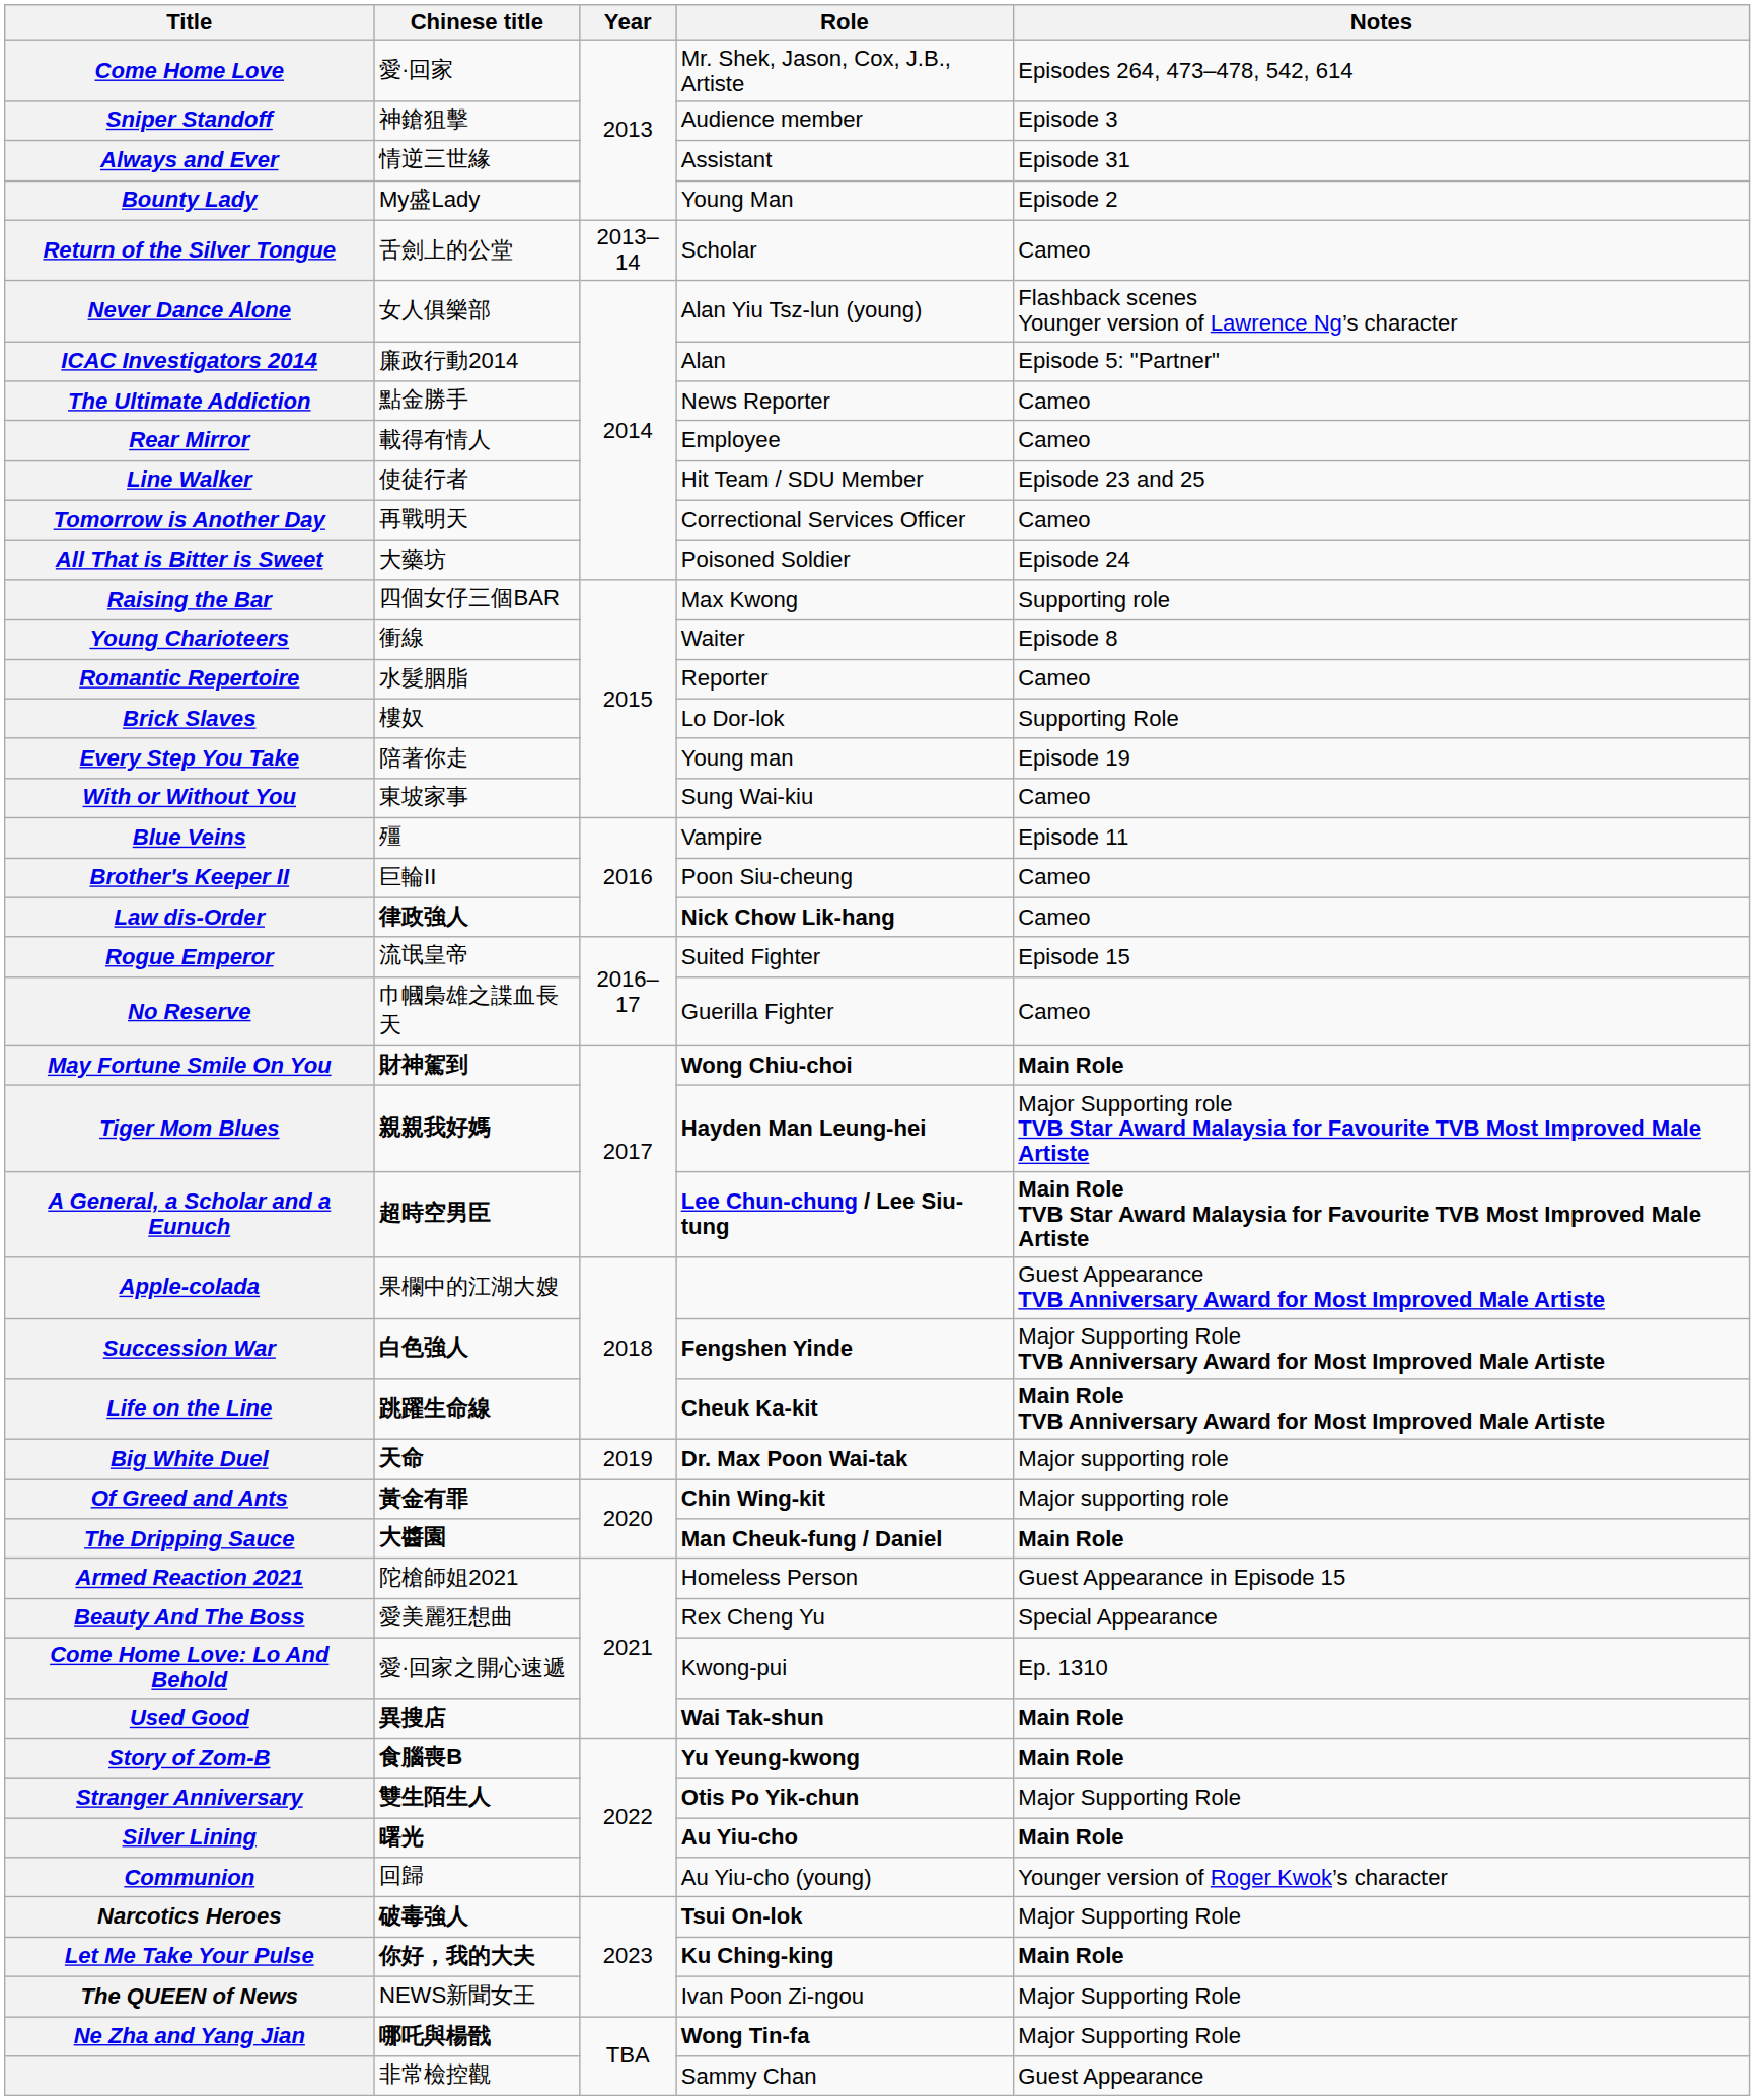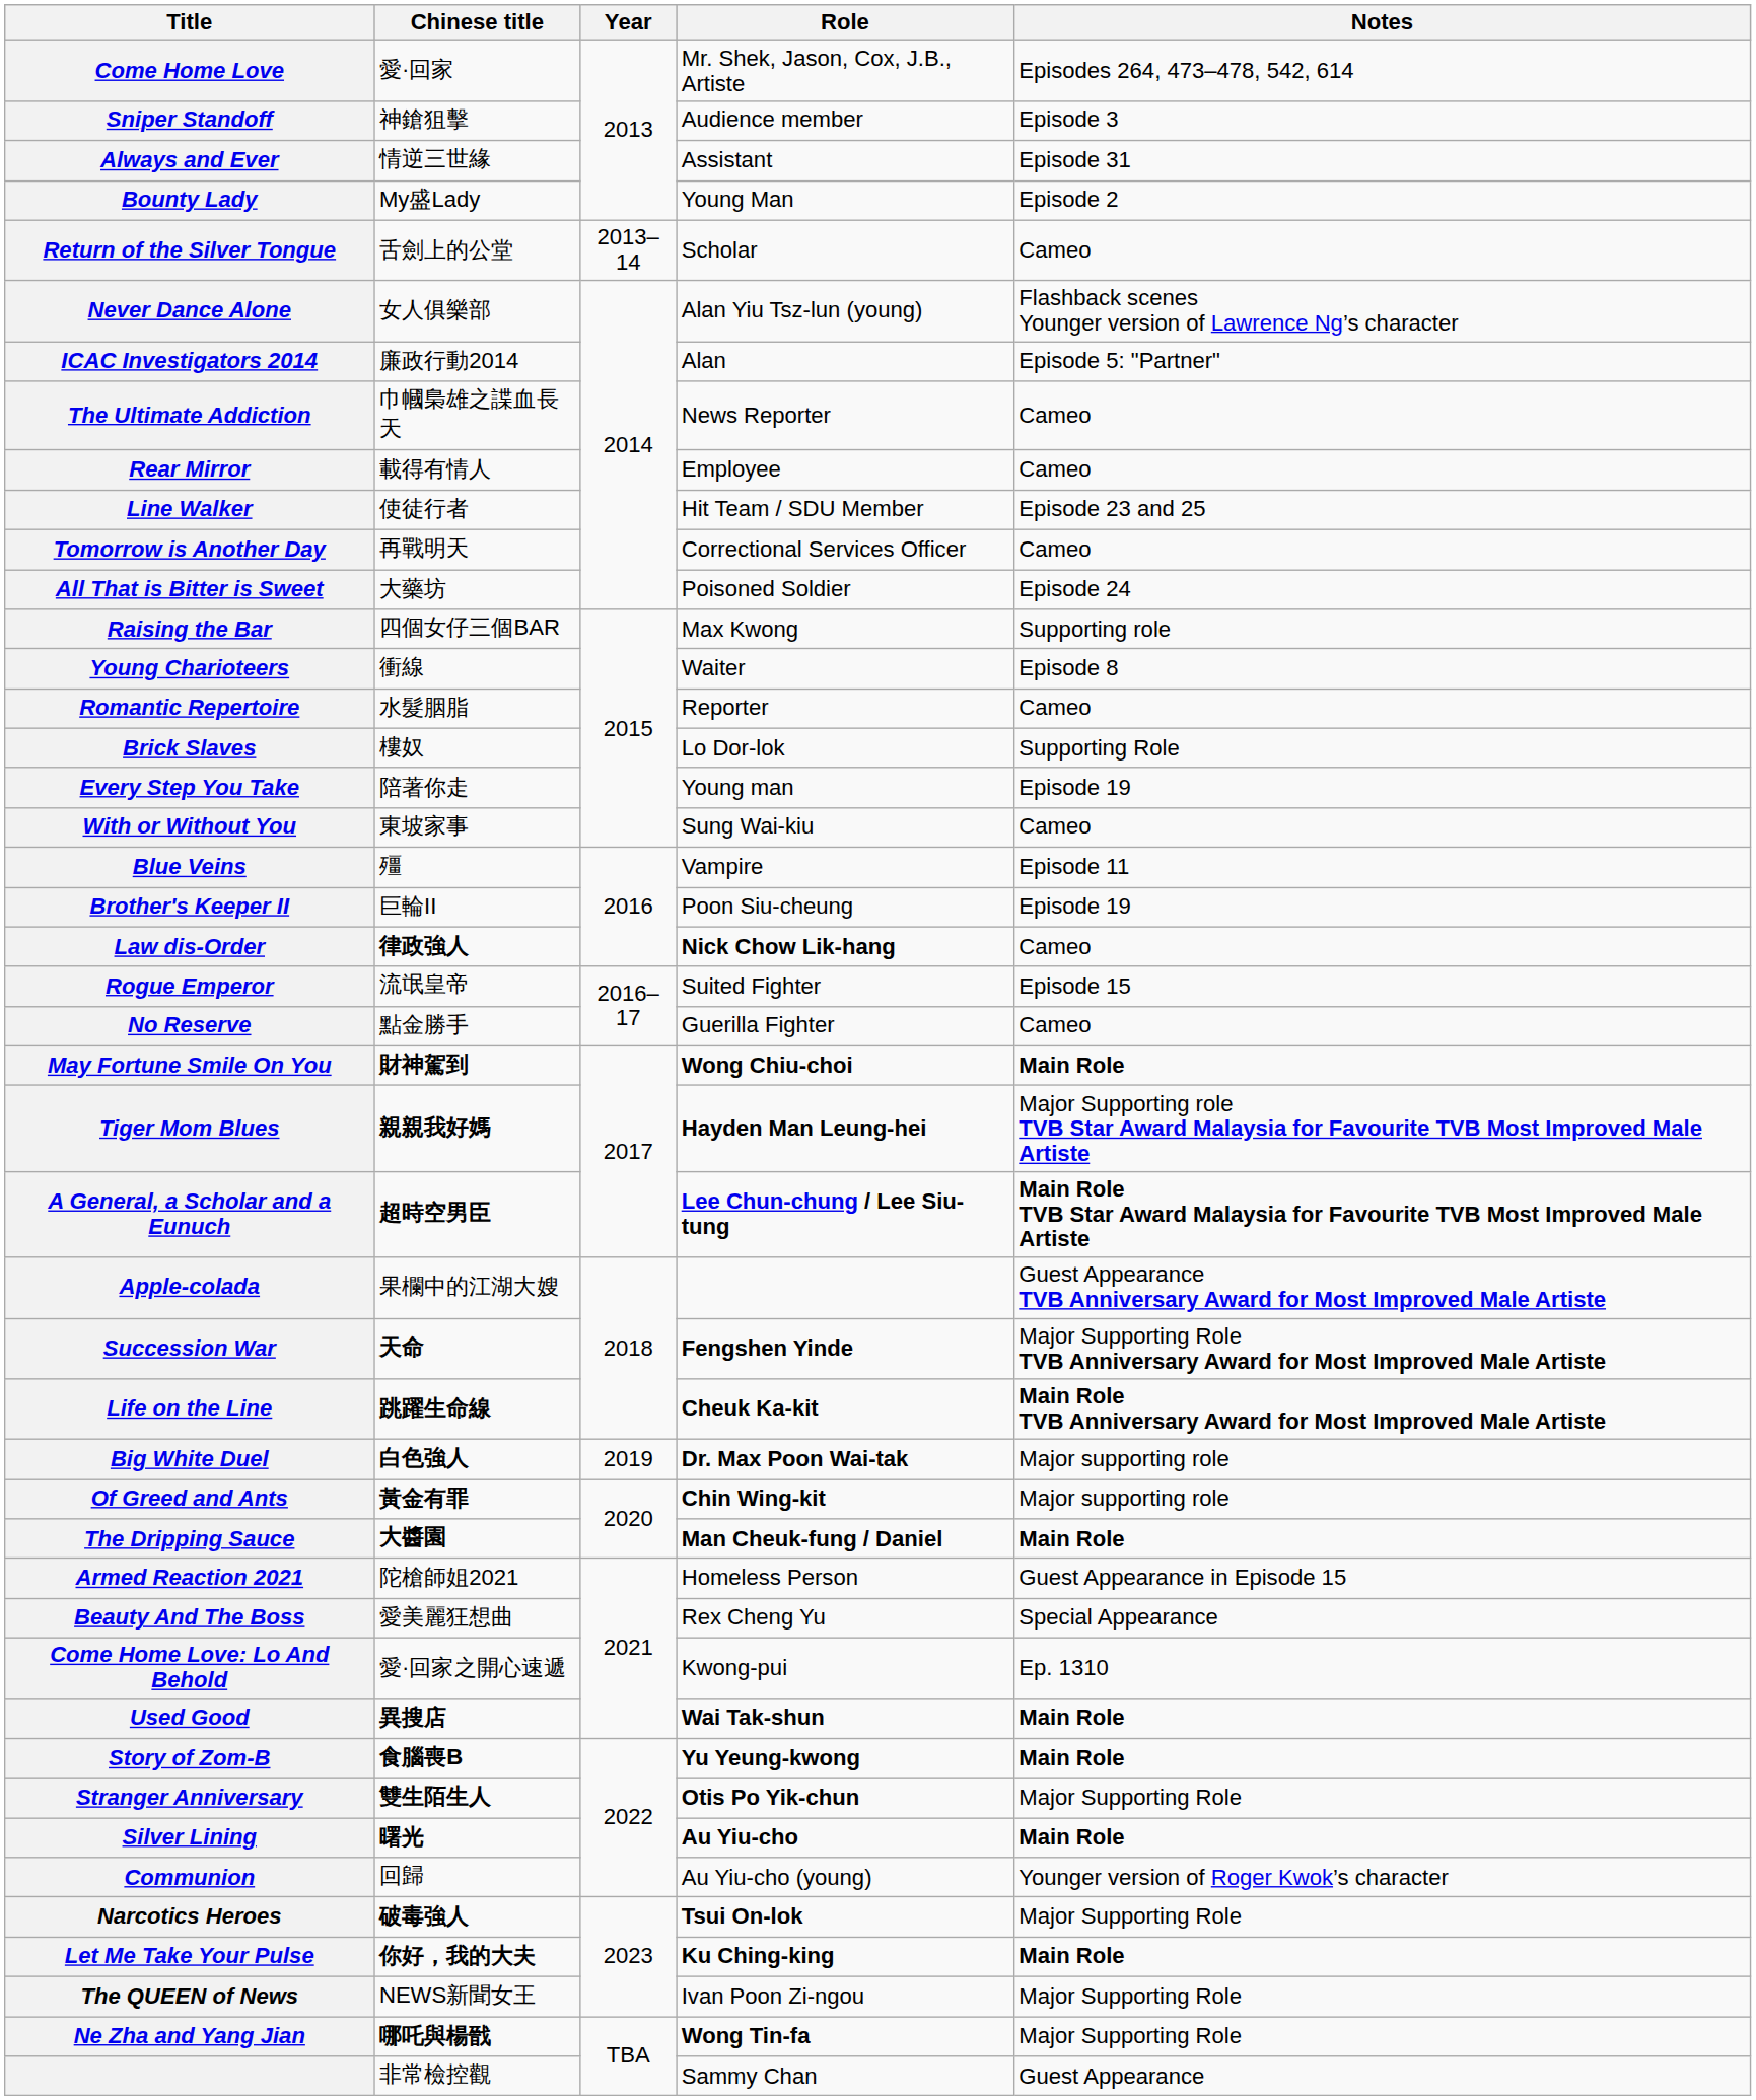 <table class="wikitable sortable plainrowheaders">
 <tr style="background:#ccc; text-align:center;">
 <th scope="col">Title</th>
 <th scope="col">Chinese title</th>
 <th scope="col">Year</th>
 <th scope="col">Role</th>
 <th scope="col" class="unsortable">Notes</th>
 </tr>
 <tr>
 <th scope="row"><em><a href='#'>Come Home Love</a></em></th>
 <td>愛·回家</td>
 <td rowspan=4 style="text-align:center;">2013</td>
 <td>Mr. Shek, Jason, Cox, J.B., Artiste</td>
 <td>Episodes 264, 473–478, 542, 614</td>
 </tr>
 <tr>
 <th scope="row"><em><a href='#'>Sniper Standoff</a></em></th>
 <td>神鎗狙擊</td>
 <td>Audience member</td>
 <td>Episode 3</td>
 </tr>
 <tr>
 <th scope="row"><em><a href='#'>Always and Ever</a></em></th>
 <td>情逆三世緣</td>
 <td>Assistant</td>
 <td>Episode 31</td>
 </tr>
 <tr>
 <th scope="row"><em><a href='#'>Bounty Lady</a></em></th>
 <td>My盛Lady</td>
 <td>Young Man</td>
 <td>Episode 2</td>
 </tr>
 <tr>
 <th scope="row"><em><a href='#'>Return of the Silver Tongue</a></em></th>
 <td>舌劍上的公堂</td>
 <td style="text-align:center;">2013–14</td>
 <td>Scholar</td>
 <td>Cameo</td>
 </tr>
 <tr>
 <th scope="row"><em><a href='#'>Never Dance Alone</a></em></th>
 <td>女人俱樂部</td>
 <td rowspan=7 style="text-align:center;">2014</td>
 <td>Alan Yiu Tsz-lun (young)</td>
 <td>Flashback scenes<br>Younger version of <a href='#'>Lawrence Ng</a>’s character</td>
 </tr>
 <tr>
 <th scope="row"><em><a href='#'>ICAC Investigators 2014</a></em></th>
 <td>廉政行動2014</td>
 <td>Alan</td>
 <td>Episode 5: "Partner"</td>
 </tr>
 <tr>
 <th scope="row"><em><a href='#'>The Ultimate Addiction</a></em></th>
-<td>點金勝手</td>
+<td>巾幗梟雄之諜血長天</td>
 <td>News Reporter</td>
 <td>Cameo</td>
 </tr>
 <tr>
 <th scope="row"><em><a href='#'>Rear Mirror</a></em></th>
 <td>載得有情人</td>
 <td>Employee</td>
 <td>Cameo</td>
 </tr>
 <tr>
 <th scope="row"><em><a href='#'>Line Walker</a></em></th>
 <td>使徒行者</td>
 <td>Hit Team / SDU Member</td>
 <td>Episode 23 and 25</td>
 </tr>
 <tr>
 <th scope="row"><em><a href='#'>Tomorrow is Another Day</a></em></th>
 <td>再戰明天</td>
 <td>Correctional Services Officer</td>
 <td>Cameo</td>
 </tr>
 <tr>
 <th scope="row"><em><a href='#'>All That is Bitter is Sweet</a></em></th>
 <td>大藥坊</td>
 <td>Poisoned Soldier</td>
 <td>Episode 24</td>
 </tr>
 <tr>
 <th scope="row"><em><a href='#'>Raising the Bar</a></em></th>
 <td>四個女仔三個BAR</td>
 <td rowspan=6 style="text-align:center;">2015</td>
 <td>Max Kwong</td>
 <td>Supporting role</td>
 </tr>
 <tr>
 <th scope="row"><em><a href='#'>Young Charioteers</a></em></th>
 <td>衝線</td>
 <td>Waiter</td>
 <td>Episode 8</td>
 </tr>
 <tr>
 <th scope="row"><em><a href='#'>Romantic Repertoire</a></em></th>
 <td>水髮胭脂</td>
 <td>Reporter</td>
 <td>Cameo</td>
 </tr>
 <tr>
 <th scope="row"><em><a href='#'>Brick Slaves</a></em></th>
 <td>樓奴</td>
 <td>Lo Dor-lok</td>
 <td>Supporting Role</td>
 </tr>
 <tr>
 <th scope="row"><em><a href='#'>Every Step You Take</a></em></th>
 <td>陪著你走</td>
 <td>Young man</td>
 <td>Episode 19</td>
 </tr>
 <tr>
 <th scope="row"><em><a href='#'>With or Without You</a></em></th>
 <td>東坡家事</td>
 <td>Sung Wai-kiu</td>
 <td>Cameo</td>
 </tr>
 <tr>
 <th scope="row"><em><a href='#'>Blue Veins</a></em></th>
 <td>殭</td>
 <td rowspan=3 style="text-align:center;">2016</td>
 <td>Vampire</td>
 <td>Episode 11</td>
 </tr>
 <tr>
 <th scope="row"><em><a href='#'>Brother's Keeper II</a></em></th>
 <td>巨輪II</td>
 <td>Poon Siu-cheung</td>
-<td>Cameo</td>
+<td>Episode 19</td>
 </tr>
 <tr>
 <th scope="row"><strong><em><a href='#'>Law dis-Order</a></em></strong></th>
 <td><strong>律政強人</strong></td>
 <td><strong> Nick Chow Lik-hang </strong></td>
 <td>Cameo</td>
 </tr>
 <tr>
 <th scope="row"><em><a href='#'>Rogue Emperor</a></em></th>
 <td>流氓皇帝</td>
 <td rowspan=2 style="text-align:center;">2016–17</td>
 <td>Suited Fighter</td>
 <td>Episode 15</td>
 </tr>
 <tr>
 <th scope="row"><em><a href='#'>No Reserve</a></em></th>
-<td>巾幗梟雄之諜血長天</td>
+<td>點金勝手</td>
 <td>Guerilla Fighter</td>
 <td>Cameo</td>
 </tr>
 <tr>
 <th scope="row"><strong><em><a href='#'>May Fortune Smile On You</a></em></strong></th>
 <td><strong>財神駕到</strong></td>
 <td rowspan=3 style="text-align:center;">2017</td>
 <td><strong>Wong Chiu-choi</strong></td>
 <td><strong>Main Role</strong></td>
 </tr>
 <tr>
 <th scope="row"><strong><em><a href='#'>Tiger Mom Blues</a></em></strong></th>
 <td><strong>親親我好媽</strong></td>
 <td><strong> Hayden Man Leung-hei </strong></td>
 <td>Major Supporting role <br> <strong><a href='#'>TVB Star Award Malaysia for Favourite TVB Most Improved Male Artiste</a></strong></td>
 </tr>
 <tr>
 <th scope=row><strong><em><a href='#'>A General, a Scholar and a Eunuch</a></em></strong></th>
 <td><strong>超時空男臣</strong></td>
 <td><strong><a href='#'>Lee Chun-chung</a> / Lee Siu-tung </strong></td>
 <td><strong> Main Role </strong> <br> <strong>TVB Star Award Malaysia for Favourite TVB Most Improved Male Artiste</strong></td>
 </tr>
 <tr>
 <th scope=row><em><a href='#'>Apple-colada</a></em></th>
 <td>果欄中的江湖大嫂</td>
 <td rowspan=3 style="text-align:center;">2018</td>
 <td></td>
 <td>Guest Appearance <br> <strong><a href='#'>TVB Anniversary Award for Most Improved Male Artiste</a></strong></td>
 </tr>
 <tr>
 <th scope=row><strong><em><a href='#'>Succession War</a></em></strong></th>
-<td><strong>白色強人</strong></td>
+<td><strong>天命</strong></td>
 <td><strong> Fengshen Yinde </strong></td>
 <td>Major Supporting Role <br> <strong>TVB Anniversary Award for Most Improved Male Artiste</strong></td>
 </tr>
 <tr>
 <th scope=row><strong><em><a href='#'>Life on the Line</a></em></strong></th>
 <td><strong>跳躍生命線</strong></td>
 <td><strong> Cheuk Ka-kit </strong></td>
 <td><strong> Main Role </strong> <br> <strong>TVB Anniversary Award for Most Improved Male Artiste</strong></td>
 </tr>
 <tr>
 <th scope=row><strong><em><a href='#'>Big White Duel</a></em></strong></th>
-<td><strong>天命</strong></td>
+<td><strong>白色強人</strong></td>
 <td style="text-align:center;">2019</td>
 <td><strong> Dr. Max Poon Wai-tak </strong></td>
 <td>Major supporting role</td>
 </tr>
 <tr>
 <th scope=row><strong><em><a href='#'>Of Greed and Ants</a></em></strong></th>
 <td><strong>黃金有罪</strong></td>
 <td rowspan=2 style="text-align:center;">2020</td>
 <td><strong> Chin Wing-kit </strong></td>
 <td>Major supporting role</td>
 </tr>
 <tr>
 <th scope=row><strong><em><a href='#'>The Dripping Sauce</a></em></strong></th>
 <td><strong>大醬園</strong></td>
 <td><strong> Man Cheuk-fung / Daniel </strong></td>
 <td><strong> Main Role </strong></td>
 </tr>
 <tr>
 <th scope=row><em><a href='#'> Armed Reaction 2021</a></em></th>
 <td>陀槍師姐2021</td>
 <td rowspan=4 style="text-align:center;">2021</td>
 <td>Homeless Person</td>
 <td>Guest Appearance in Episode 15</td>
 </tr>
 <tr>
 <th scope=row><em><a href='#'> Beauty And The Boss</a></em></th>
 <td>愛美麗狂想曲</td>
 <td>Rex Cheng Yu</td>
 <td>Special Appearance</td>
 </tr>
 <tr>
 <th scope=row><em><a href='#'>Come Home Love: Lo And Behold</a></em></th>
 <td>愛·回家之開心速遞</td>
 <td>Kwong-pui</td>
 <td>Ep. 1310</td>
 </tr>
 <tr>
 <th scope=row><strong><em><a href='#'>Used Good</a></em></strong></th>
 <td><strong>異搜店</strong></td>
 <td><strong>Wai Tak-shun</strong></td>
 <td><strong> Main Role </strong></td>
 </tr>
 <tr>
 <th scope=row><strong><em><a href='#'>Story of Zom-B</a></em></strong></th>
 <td><strong>食腦喪B</strong></td>
 <td rowspan=4 style="text-align:center;">2022</td>
 <td><strong>Yu Yeung-kwong</strong></td>
 <td><strong> Main Role </strong></td>
 </tr>
 <tr>
 <th scope=row><strong><em><a href='#'>Stranger Anniversary</a></em></strong></th>
 <td><strong>雙生陌生人</strong></td>
 <td><strong>Otis Po Yik-chun</strong></td>
 <td>Major Supporting Role</td>
 </tr>
 <tr>
 <th scope=row><strong><em><a href='#'>Silver Lining</a></em></strong></th>
 <td><strong>曙光</strong></td>
 <td><strong>Au Yiu-cho</strong></td>
 <td><strong>Main Role</strong></td>
 </tr>
 <tr>
 <th scope=row><em><a href='#'>Communion</a></em></th>
 <td>回歸</td>
 <td>Au Yiu-cho (young)</td>
 <td>Younger version of <a href='#'>Roger Kwok</a>’s character</td>
 </tr>
 <tr>
 <th scope=row><strong><em>Narcotics Heroes</em></strong></th>
 <td><strong>破毒強人</strong></td>
 <td rowspan=3 style="text-align:center;">2023</td>
 <td><strong>Tsui On-lok</strong></td>
 <td>Major Supporting Role</td>
 </tr>
 <tr>
 <th scope=row><strong><em><a href='#'>Let Me Take Your Pulse</a></em></strong></th>
 <td><strong>你好，我的大夫</strong></td>
 <td><strong>Ku Ching-king</strong></td>
 <td><strong>Main Role</strong></td>
 </tr>
 <tr>
 <th scope=row><em>The QUEEN of News</em></th>
 <td>NEWS新聞女王</td>
 <td>Ivan Poon Zi-ngou</td>
 <td>Major Supporting Role</td>
 </tr>
 <tr>
 <th scope=row><strong><em><a href='#'>Ne Zha and Yang Jian</a></em></strong></th>
 <td><strong>哪吒與楊戩</strong></td>
 <td rowspan=2 style="text-align:center;">TBA</td>
 <td><strong>Wong Tin-fa</strong></td>
 <td>Major Supporting Role</td>
 </tr>
 <tr>
 <th scope=row></th>
 <td>非常檢控觀</td>
 <td>Sammy Chan</td>
 <td>Guest Appearance</td>
 </tr>
 </table>
